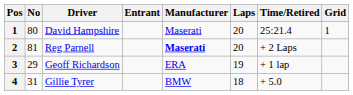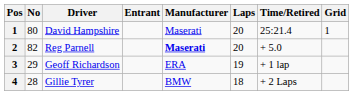 <table class="wikitable" style="font-size: 95%;">
 <tr>
 <th>Pos</th>
 <th>No</th>
 <th>Driver</th>
 <th>Entrant</th>
 <th>Manufacturer</th>
 <th>Laps</th>
 <th>Time/Retired</th>
 <th>Grid</th>
 </tr>
 <tr>
 <th>1</th>
 <td>80</td>
 <td> <a href='#'>David Hampshire</a></td>
 <td></td>
 <td><a href='#'>Maserati</a></td>
 <td>20</td>
 <td>25:21.4</td>
 <td>1</td>
 </tr>
 <tr>
 <th>2</th>
-<td>81</td>
+<td>82</td>
 <td> <a href='#'>Reg Parnell</a></td>
 <td></td>
 <td><strong><a href='#'>Maserati</a></strong></td>
 <td>20</td>
-<td>+ 2 Laps</td>
+<td>+ 5.0</td>
 <td></td>
 </tr>
 <tr>
 <th>3</th>
 <td>29</td>
 <td> <a href='#'>Geoff Richardson</a></td>
 <td></td>
 <td><a href='#'>ERA</a></td>
 <td>19</td>
 <td>+ 1 lap</td>
 <td></td>
 </tr>
 <tr>
 <th>4</th>
-<td>31</td>
+<td>28</td>
 <td> <a href='#'>Gillie Tyrer</a></td>
 <td></td>
 <td><a href='#'>BMW</a></td>
 <td>18</td>
-<td>+ 5.0</td>
+<td>+ 2 Laps</td>
 <td></td>
 </tr>
 </table>
